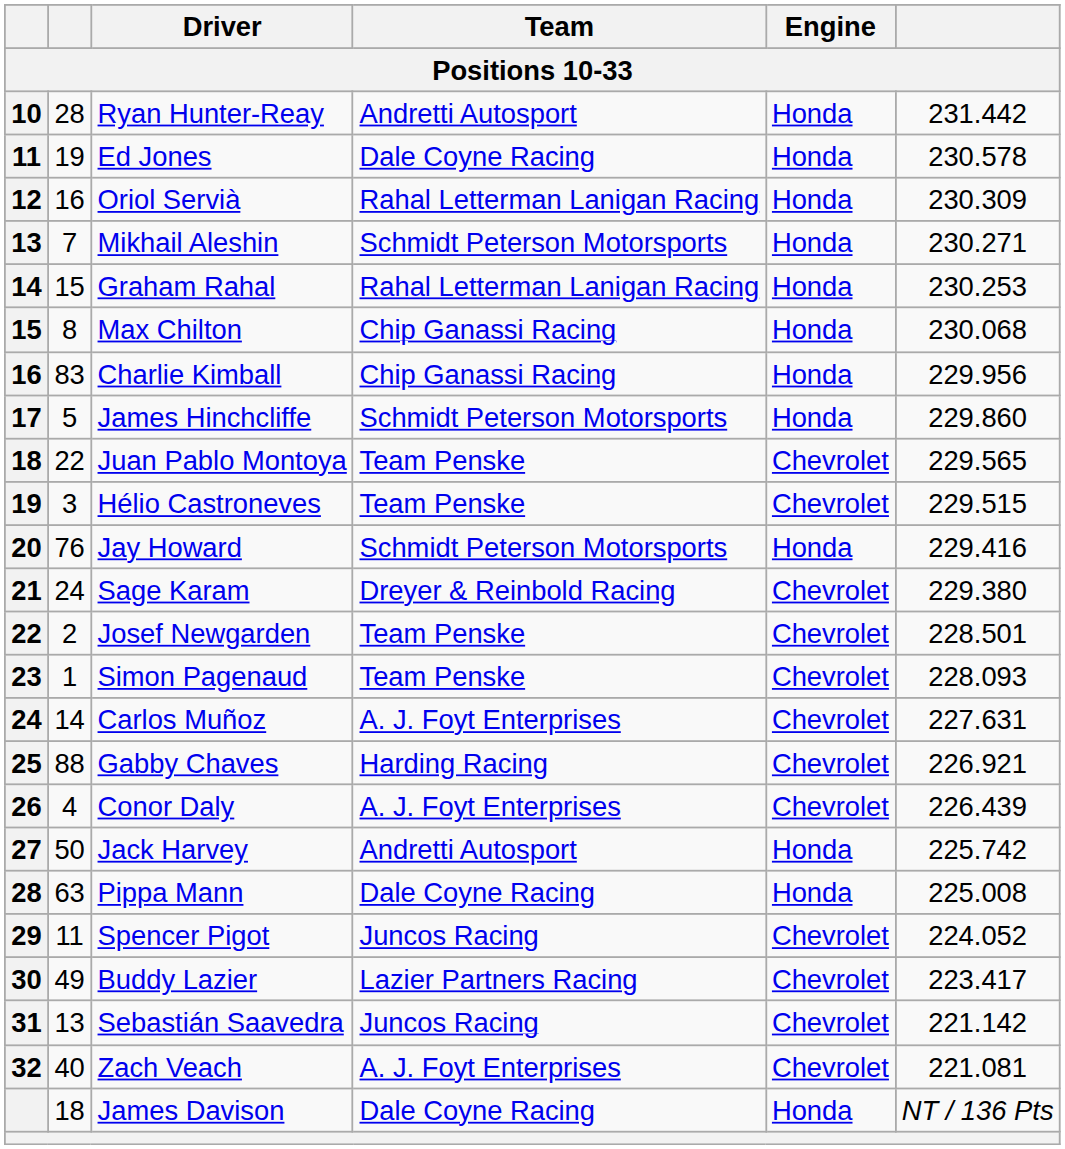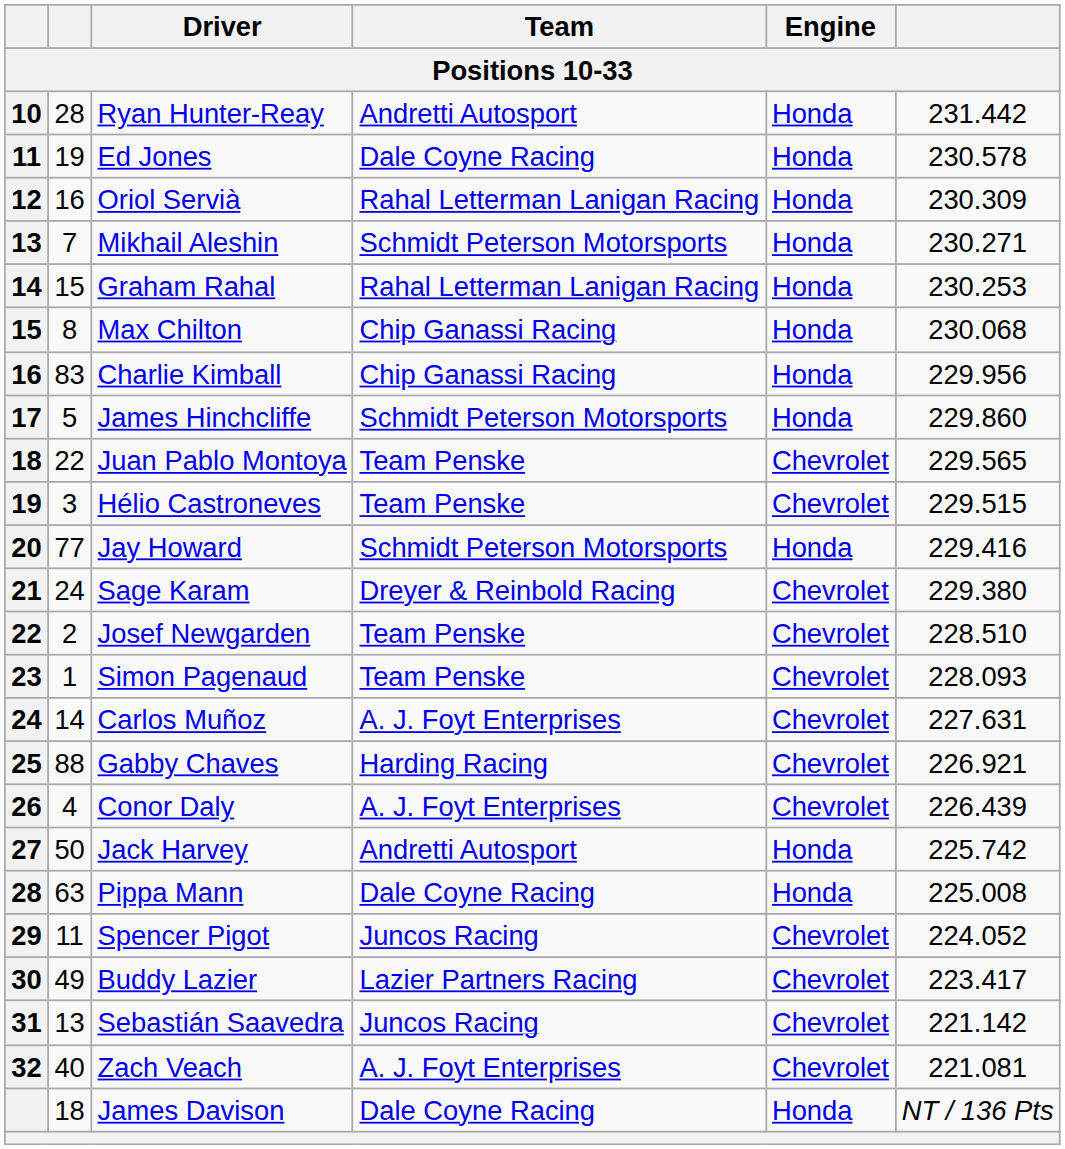 <table class="wikitable" style="font-size:95%;">
 <tr>
 <th></th>
 <th></th>
 <th>Driver</th>
 <th>Team</th>
 <th>Engine</th>
 <th></th>
 </tr>
 <tr>
 <th scope="row" colspan=6>Positions 10-33</th>
 </tr>
 <tr>
 <th scope="row">10</th>
 <td style="text-align:center;">28</td>
 <td> <a href='#'>Ryan Hunter-Reay</a> <strong></strong></td>
 <td><a href='#'>Andretti Autosport</a></td>
 <td><a href='#'>Honda</a></td>
 <td style="text-align:center;">231.442</td>
 </tr>
 <tr>
 <th scope="row">11</th>
 <td style="text-align:center;">19</td>
 <td> <a href='#'>Ed Jones</a> <strong></strong></td>
 <td><a href='#'>Dale Coyne Racing</a></td>
 <td><a href='#'>Honda</a></td>
 <td style="text-align:center;">230.578</td>
 </tr>
 <tr>
 <th scope="row">12</th>
 <td style="text-align:center;">16</td>
 <td> <a href='#'>Oriol Servià</a></td>
 <td><a href='#'>Rahal Letterman Lanigan Racing</a></td>
 <td><a href='#'>Honda</a></td>
 <td style="text-align:center;">230.309</td>
 </tr>
 <tr>
 <th scope="row">13</th>
 <td style="text-align:center;">7</td>
 <td> <a href='#'>Mikhail Aleshin</a></td>
 <td><a href='#'>Schmidt Peterson Motorsports</a></td>
 <td><a href='#'>Honda</a></td>
 <td style="text-align:center;">230.271</td>
 </tr>
 <tr>
 <th scope="row">14</th>
 <td style="text-align:center;">15</td>
 <td> <a href='#'>Graham Rahal</a></td>
 <td><a href='#'>Rahal Letterman Lanigan Racing</a></td>
 <td><a href='#'>Honda</a></td>
 <td style="text-align:center;">230.253</td>
 </tr>
 <tr>
 <th scope="row">15</th>
 <td style="text-align:center;">8</td>
 <td> <a href='#'>Max Chilton</a></td>
 <td><a href='#'>Chip Ganassi Racing</a></td>
 <td><a href='#'>Honda</a></td>
 <td style="text-align:center;">230.068</td>
 </tr>
 <tr>
 <th scope="row">16</th>
 <td style="text-align:center;">83</td>
 <td> <a href='#'>Charlie Kimball</a></td>
 <td><a href='#'>Chip Ganassi Racing</a></td>
 <td><a href='#'>Honda</a></td>
 <td style="text-align:center;">229.956</td>
 </tr>
 <tr>
 <th scope="row">17</th>
 <td style="text-align:center;">5</td>
 <td> <a href='#'>James Hinchcliffe</a></td>
 <td><a href='#'>Schmidt Peterson Motorsports</a></td>
 <td><a href='#'>Honda</a></td>
 <td style="text-align:center;">229.860</td>
 </tr>
 <tr>
 <th scope="row">18</th>
 <td style="text-align:center;">22</td>
 <td> <a href='#'>Juan Pablo Montoya</a> <strong></strong></td>
 <td><a href='#'>Team Penske</a></td>
 <td><a href='#'>Chevrolet</a></td>
 <td style="text-align:center;">229.565</td>
 </tr>
 <tr>
 <th scope="row">19</th>
 <td style="text-align:center;">3</td>
 <td> <a href='#'>Hélio Castroneves</a> <strong></strong></td>
 <td><a href='#'>Team Penske</a></td>
 <td><a href='#'>Chevrolet</a></td>
 <td style="text-align:center;">229.515</td>
 </tr>
 <tr>
 <th scope="row">20</th>
-<td style="text-align:center;">76</td>
+<td style="text-align:center;">77</td>
 <td> <a href='#'>Jay Howard</a></td>
 <td><a href='#'>Schmidt Peterson Motorsports</a></td>
 <td><a href='#'>Honda</a></td>
 <td style="text-align:center;">229.416</td>
 </tr>
 <tr>
 <th scope="row">21</th>
 <td style="text-align:center;">24</td>
 <td> <a href='#'>Sage Karam</a></td>
 <td><a href='#'>Dreyer & Reinbold Racing</a></td>
 <td><a href='#'>Chevrolet</a></td>
 <td style="text-align:center;">229.380</td>
 </tr>
 <tr>
 <th scope="row">22</th>
 <td style="text-align:center;">2</td>
 <td> <a href='#'>Josef Newgarden</a></td>
 <td><a href='#'>Team Penske</a></td>
 <td><a href='#'>Chevrolet</a></td>
-<td style="text-align:center;">228.501</td>
+<td style="text-align:center;">228.510</td>
 </tr>
 <tr>
 <th scope="row">23</th>
 <td style="text-align:center;">1</td>
 <td> <a href='#'>Simon Pagenaud</a></td>
 <td><a href='#'>Team Penske</a></td>
 <td><a href='#'>Chevrolet</a></td>
 <td style="text-align:center;">228.093</td>
 </tr>
 <tr>
 <th scope="row">24</th>
 <td style="text-align:center;">14</td>
 <td> <a href='#'>Carlos Muñoz</a></td>
 <td><a href='#'>A. J. Foyt Enterprises</a></td>
 <td><a href='#'>Chevrolet</a></td>
 <td style="text-align:center;">227.631</td>
 </tr>
 <tr>
 <th scope="row">25</th>
 <td style="text-align:center;">88</td>
 <td> <a href='#'>Gabby Chaves</a></td>
 <td><a href='#'>Harding Racing</a></td>
 <td><a href='#'>Chevrolet</a></td>
 <td style="text-align:center;">226.921</td>
 </tr>
 <tr>
 <th scope="row">26</th>
 <td style="text-align:center;">4</td>
 <td> <a href='#'>Conor Daly</a></td>
 <td><a href='#'>A. J. Foyt Enterprises</a></td>
 <td><a href='#'>Chevrolet</a></td>
 <td style="text-align:center;">226.439</td>
 </tr>
 <tr>
 <th scope="row">27</th>
 <td style="text-align:center;">50</td>
 <td> <a href='#'>Jack Harvey</a> <strong></strong></td>
 <td><a href='#'>Andretti Autosport</a></td>
 <td><a href='#'>Honda</a></td>
 <td style="text-align:center;">225.742</td>
 </tr>
 <tr>
 <th scope="row">28</th>
 <td style="text-align:center;">63</td>
 <td> <a href='#'>Pippa Mann</a></td>
 <td><a href='#'>Dale Coyne Racing</a></td>
 <td><a href='#'>Honda</a></td>
 <td style="text-align:center;">225.008</td>
 </tr>
 <tr>
 <th scope="row">29</th>
 <td style="text-align:center;">11</td>
 <td> <a href='#'>Spencer Pigot</a></td>
 <td><a href='#'>Juncos Racing</a></td>
 <td><a href='#'>Chevrolet</a></td>
 <td style="text-align:center;">224.052</td>
 </tr>
 <tr>
 <th scope="row">30</th>
 <td style="text-align:center;">49</td>
 <td> <a href='#'>Buddy Lazier</a> <strong></strong></td>
 <td><a href='#'>Lazier Partners Racing</a></td>
 <td><a href='#'>Chevrolet</a></td>
 <td style="text-align:center;">223.417</td>
 </tr>
 <tr>
 <th scope="row">31</th>
 <td style="text-align:center;">13</td>
 <td> <a href='#'>Sebastián Saavedra</a></td>
 <td><a href='#'>Juncos Racing</a></td>
 <td><a href='#'>Chevrolet</a></td>
 <td style="text-align:center;">221.142</td>
 </tr>
 <tr>
 <th scope="row">32</th>
 <td style="text-align:center;">40</td>
 <td> <a href='#'>Zach Veach</a> <strong></strong></td>
 <td><a href='#'>A. J. Foyt Enterprises</a></td>
 <td><a href='#'>Chevrolet</a></td>
 <td style="text-align:center;">221.081</td>
 </tr>
 <tr>
 <th scope="row"></th>
 <td style="text-align:center;">18</td>
 <td> <a href='#'>James Davison</a></td>
 <td><a href='#'>Dale Coyne Racing</a></td>
 <td><a href='#'>Honda</a></td>
 <td style="text-align:center;"><em>NT / 136 Pts</em></td>
 </tr>
 <tr>
 <th colspan=6></th>
 </tr>
 </table>
